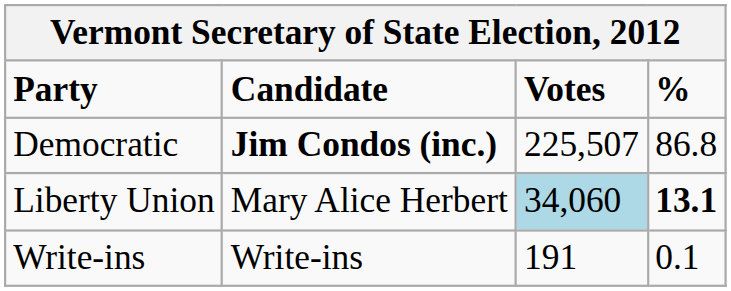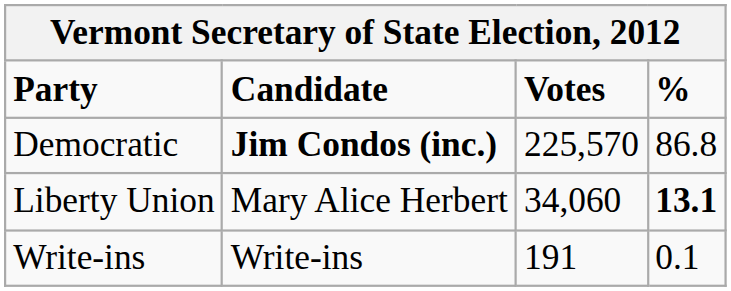 <table class="wikitable">
 <tr>
 <th colspan="4">Vermont Secretary of State Election, 2012</th>
 </tr>
 <tr>
 <td><strong>Party</strong></td>
 <td><strong>Candidate</strong></td>
 <td><strong>Votes</strong></td>
 <td><strong>%</strong></td>
 </tr>
 <tr>
 <td>Democratic</td>
 <td><strong>Jim Condos (inc.)</strong></td>
-<td>225,507</td>
+<td>225,570</td>
 <td>86.8</td>
 </tr>
 <tr>
 <td>Liberty Union</td>
 <td>Mary Alice Herbert</td>
-<td style="background: lightblue;">34,060</td>
+<td>34,060</td>
 <td><strong>13.1</strong></td>
 </tr>
 <tr>
 <td>Write-ins</td>
 <td>Write-ins</td>
 <td>191</td>
 <td>0.1</td>
 </tr>
 </table>
